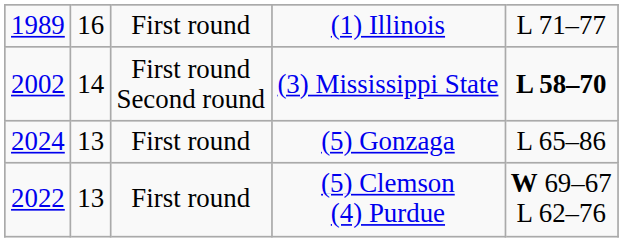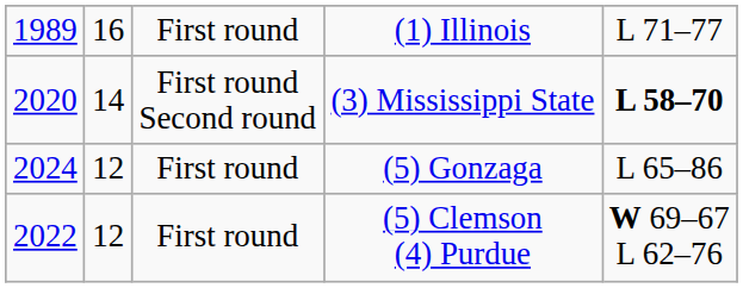 <table class="wikitable">
 <tr align="center">
 <td><a href='#'>1989</a></td>
 <td>16</td>
 <td>First round</td>
 <td><a href='#'>(1) Illinois</a></td>
 <td>L 71–77</td>
 </tr>
 <tr align="center">
-<td><a href='#'>2002</a></td>
+<td><a href='#'>2020</a></td>
 <td>14</td>
 <td>First round<br>Second round</td>
 <td><a href='#'>(3) Mississippi State</a></td>
 <td><strong>L 58–70</strong></td>
 </tr>
 <tr align="center">
 <td><a href='#'>2024</a></td>
-<td>13</td>
+<td>12</td>
 <td>First round</td>
 <td><a href='#'>(5) Gonzaga</a></td>
 <td>L 65–86</td>
 </tr>
 <tr align="center">
 <td><a href='#'>2022</a></td>
-<td>13</td>
+<td>12</td>
 <td>First round</td>
 <td><a href='#'>(5)  Clemson</a><br><a href='#'>(4) Purdue</a></td>
 <td><strong>W</strong> 69–67<br>L 62–76</td>
 </tr>
 </table>
